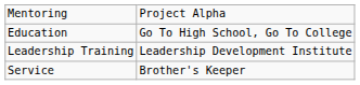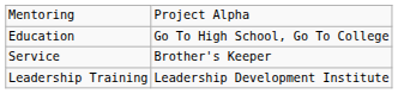 <table class="wikitable floatright" style="margin:0 0 0.5em 0.5em; font-size:88%;">
 <tr>
 <td>Mentoring</td>
 <td>Project Alpha</td>
 </tr>
 <tr>
 <td>Education</td>
 <td>Go To High School, Go To College</td>
 </tr>
 <tr>
+<td>Service</td>
+<td>Brother's Keeper</td>
+</tr>
+<tr>
 <td>Leadership Training</td>
 <td>Leadership Development Institute</td>
 </tr>
-<tr>
-<td>Service</td>
-<td>Brother's Keeper</td>
-</tr>
 </table>
